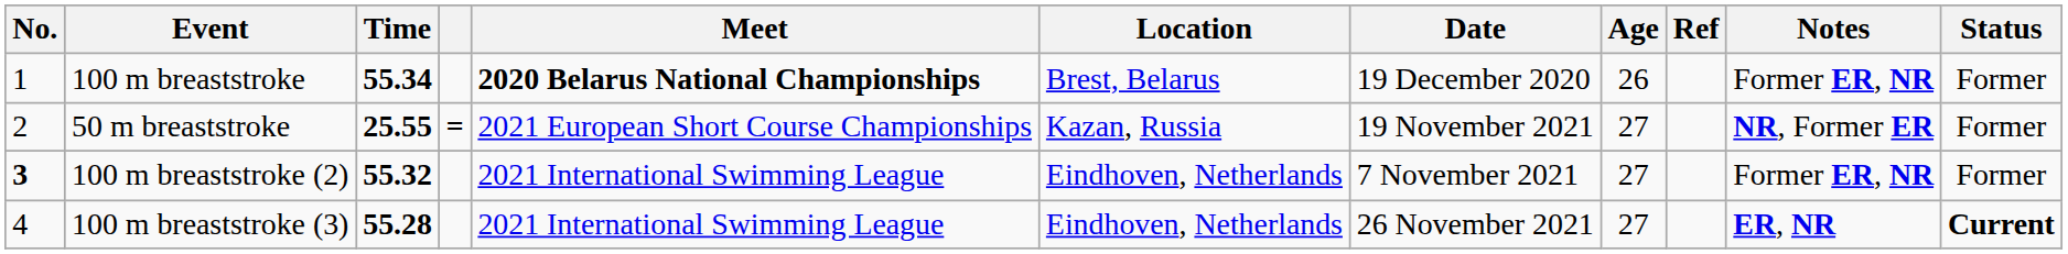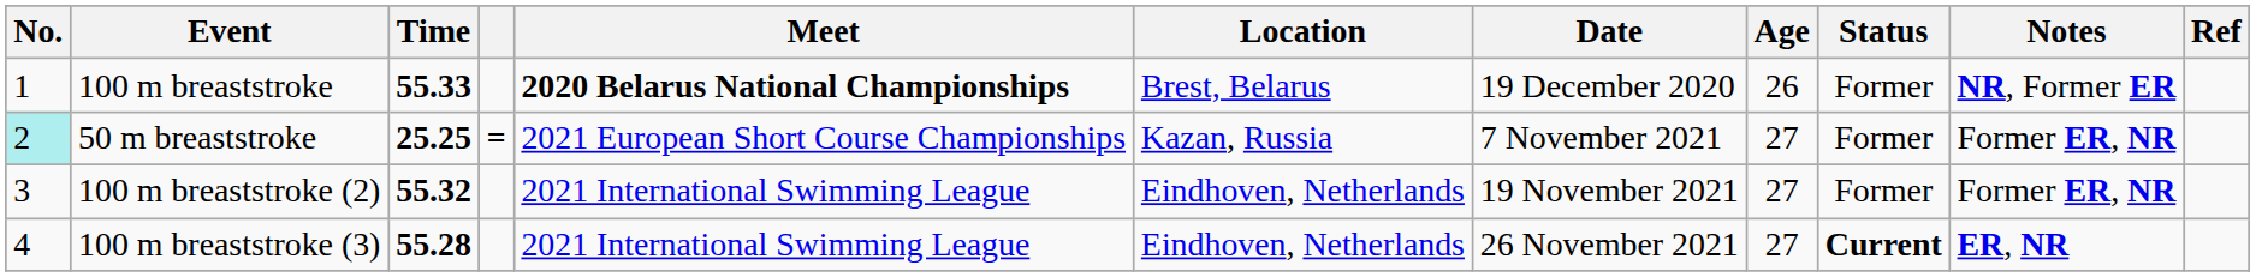 <table class="wikitable sortable">
 <tr>
 <th>No.</th>
 <th>Event</th>
 <th>Time</th>
 <th></th>
 <th>Meet</th>
 <th>Location</th>
 <th>Date</th>
 <th>Age</th>
+<th>Status</th>
+<th>Notes</th>
 <th>Ref</th>
-<th>Notes</th>
-<th>Status</th>
 </tr>
 <tr>
 <td>1</td>
 <td>100 m breaststroke</td>
-<td style="text-align:center;"><strong>55.34</strong></td>
+<td style="text-align:center;"><strong>55.33</strong></td>
 <td></td>
 <td><strong>2020 Belarus National Championships</strong></td>
 <td><a href='#'>Brest, Belarus</a></td>
 <td>19 December 2020</td>
 <td style="text-align:center;">26</td>
+<td style="text-align:center;">Former</td>
+<td><strong><a href='#'>NR</a></strong>, Former <strong><a href='#'>ER</a></strong></td>
 <td style="text-align:center;"></td>
-<td>Former <strong><a href='#'>ER</a></strong>, <strong><a href='#'>NR</a></strong></td>
-<td style="text-align:center;">Former</td>
 </tr>
 <tr>
-<td>2</td>
+<td style="background: paleturquoise;">2</td>
 <td>50 m breaststroke</td>
-<td style="text-align:center;"><strong>25.55</strong></td>
+<td style="text-align:center;"><strong>25.25</strong></td>
 <td><strong>=</strong></td>
 <td><a href='#'>2021 European Short Course Championships</a></td>
 <td><a href='#'>Kazan</a>, <a href='#'>Russia</a></td>
-<td>19 November 2021</td>
+<td>7 November 2021</td>
 <td style="text-align:center;">27</td>
+<td style="text-align:center;">Former</td>
+<td>Former <strong><a href='#'>ER</a></strong>, <strong><a href='#'>NR</a></strong></td>
 <td style="text-align:center;"></td>
-<td><strong><a href='#'>NR</a></strong>, Former <strong><a href='#'>ER</a></strong></td>
-<td style="text-align:center;">Former</td>
 </tr>
 <tr>
-<td><strong>3</strong></td>
+<td>3</td>
 <td>100 m breaststroke (2)</td>
 <td style="text-align:center;"><strong>55.32</strong></td>
 <td></td>
 <td><a href='#'>2021 International Swimming League</a></td>
 <td><a href='#'>Eindhoven</a>, <a href='#'>Netherlands</a></td>
-<td>7 November 2021</td>
+<td>19 November 2021</td>
 <td style="text-align:center;">27</td>
+<td style="text-align:center;">Former</td>
+<td>Former <strong><a href='#'>ER</a></strong>, <strong><a href='#'>NR</a></strong></td>
 <td style="text-align:center;"></td>
-<td>Former <strong><a href='#'>ER</a></strong>, <strong><a href='#'>NR</a></strong></td>
-<td style="text-align:center;">Former</td>
 </tr>
 <tr>
 <td>4</td>
 <td>100 m breaststroke (3)</td>
 <td style="text-align:center;"><strong>55.28</strong></td>
 <td></td>
 <td><a href='#'>2021 International Swimming League</a></td>
 <td><a href='#'>Eindhoven</a>, <a href='#'>Netherlands</a></td>
 <td>26 November 2021</td>
 <td style="text-align:center;">27</td>
+<td style="text-align:center;"><strong>Current</strong></td>
+<td><strong><a href='#'>ER</a></strong>, <strong><a href='#'>NR</a></strong></td>
 <td style="text-align:center;"></td>
-<td><strong><a href='#'>ER</a></strong>, <strong><a href='#'>NR</a></strong></td>
-<td style="text-align:center;"><strong>Current</strong></td>
 </tr>
 </table>
